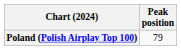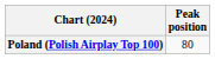 <table class="wikitable sortable plainrowheaders" style="text-align:center">
 <tr>
 <th>Chart (2024)</th>
 <th>Peak<br>position</th>
 </tr>
 <tr>
 <th scope="row">Poland (<a href='#'>Polish Airplay Top 100</a>)</th>
-<td>79</td>
+<td>80</td>
 </tr>
 </table>
